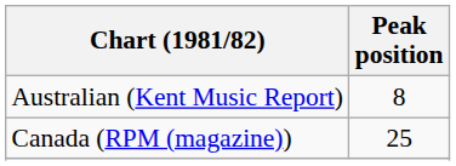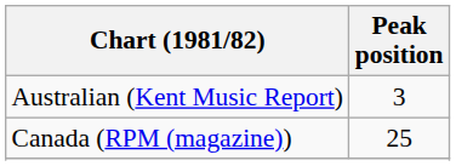 <table class="wikitable">
 <tr>
 <th>Chart (1981/82)</th>
 <th>Peak<br>position</th>
 </tr>
 <tr>
 <td>Australian (<a href='#'>Kent Music Report</a>)</td>
-<td align="center">8</td>
+<td align="center">3</td>
 </tr>
 <tr>
 <td>Canada (<a href='#'>RPM (magazine)</a>)</td>
 <td align="center">25</td>
 </tr>
 <tr>
 </tr>
 <tr>
 </tr>
 </table>
